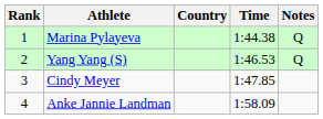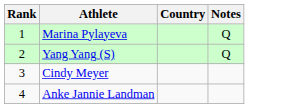 <table class="wikitable" style="text-align:center">
 <tr>
 <th>Rank</th>
 <th>Athlete</th>
 <th>Country</th>
-<th>Time</th>
 <th>Notes</th>
 </tr>
 <tr bgcolor=ccffcc>
 <td>1</td>
 <td align=left><a href='#'>Marina Pylayeva</a></td>
 <td align=left></td>
-<td>1:44.38</td>
 <td>Q</td>
 </tr>
 <tr bgcolor=ccffcc>
 <td>2</td>
 <td align=left><a href='#'>Yang Yang (S)</a></td>
 <td align=left></td>
-<td>1:46.53</td>
 <td>Q</td>
 </tr>
 <tr>
 <td>3</td>
 <td align=left><a href='#'>Cindy Meyer</a></td>
 <td align=left></td>
-<td>1:47.85</td>
 <td></td>
 </tr>
 <tr>
 <td>4</td>
 <td align=left><a href='#'>Anke Jannie Landman</a></td>
 <td align=left></td>
-<td>1:58.09</td>
 <td></td>
 </tr>
 </table>
